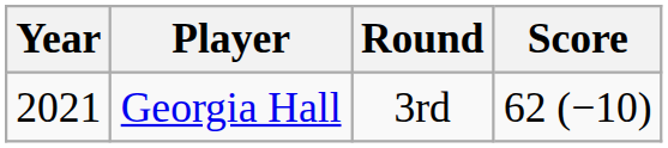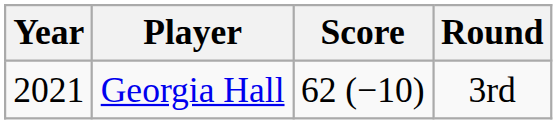 <table class="wikitable">
 <tr>
 <th>Year</th>
 <th>Player</th>
+<th>Score</th>
 <th>Round</th>
-<th>Score</th>
 </tr>
 <tr>
 <td>2021</td>
 <td><a href='#'>Georgia Hall</a></td>
+<td>62 (−10)</td>
 <td align=center>3rd</td>
-<td>62 (−10)</td>
 </tr>
 </table>
